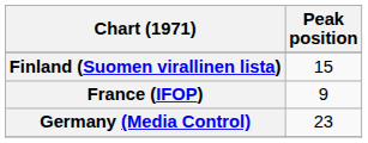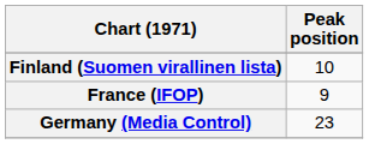 <table class="wikitable sortable plainrowheaders">
 <tr>
 <th scope="col">Chart (1971)</th>
 <th scope="col">Peak<br>position</th>
 </tr>
 <tr>
 </tr>
 <tr>
 </tr>
 <tr>
 <th scope="row">Finland (<a href='#'>Suomen virallinen lista</a>)</th>
-<td align="center">15</td>
+<td align="center">10</td>
 </tr>
 <tr>
 <th scope="row">France (<a href='#'>IFOP</a>)</th>
 <td style="text-align:center;">9</td>
 </tr>
 <tr>
 <th scope="row">Germany <a href='#'>(Media Control)</a></th>
 <td style="text-align:center;">23</td>
 </tr>
 <tr>
 </tr>
 <tr>
 </tr>
 <tr>
 </tr>
 <tr>
 </tr>
 <tr>
 </tr>
 </table>
